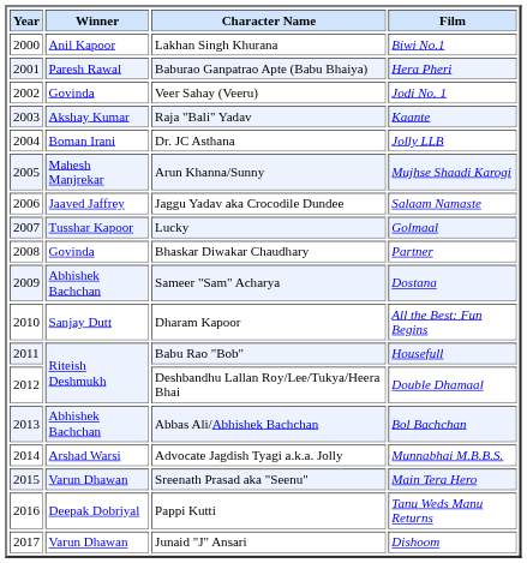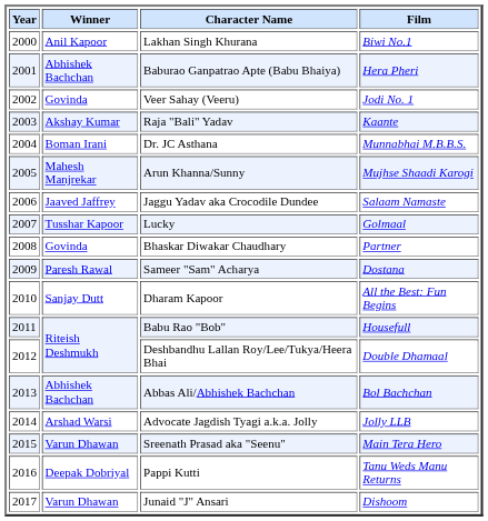 <table cellspacing="3" cellpadding="3" border="3">
 <tr bgcolor="#d1e4fd">
 <th>Year</th>
 <th>Winner</th>
 <th>Character Name</th>
 <th>Film</th>
 </tr>
 <tr>
 <td>2000</td>
 <td><a href='#'>Anil Kapoor</a></td>
 <td>Lakhan Singh Khurana</td>
 <td><em><a href='#'>Biwi No.1</a></em></td>
 </tr>
 <tr bgcolor=#edf3fe>
 <td>2001</td>
-<td><a href='#'>Paresh Rawal</a></td>
+<td><a href='#'>Abhishek Bachchan</a></td>
 <td>Baburao Ganpatrao Apte (Babu Bhaiya)</td>
 <td><em><a href='#'>Hera Pheri</a></em></td>
 </tr>
 <tr>
 <td>2002</td>
 <td><a href='#'>Govinda</a></td>
 <td>Veer Sahay (Veeru)</td>
 <td><em><a href='#'>Jodi No. 1</a></em></td>
 </tr>
 <tr bgcolor=#edf3fe>
 <td>2003</td>
 <td><a href='#'>Akshay Kumar</a></td>
 <td>Raja "Bali" Yadav</td>
 <td><em><a href='#'>Kaante</a></em></td>
 </tr>
 <tr>
 <td>2004</td>
 <td><a href='#'>Boman Irani</a></td>
 <td>Dr. JC Asthana</td>
-<td><em><a href='#'>Jolly LLB</a></em></td>
+<td><em><a href='#'>Munnabhai M.B.B.S.</a></em></td>
 </tr>
 <tr bgcolor=#edf3fe>
 <td>2005</td>
 <td><a href='#'>Mahesh Manjrekar</a></td>
 <td>Arun Khanna/Sunny</td>
 <td><em><a href='#'>Mujhse Shaadi Karogi</a></em></td>
 </tr>
 <tr>
 <td>2006</td>
 <td><a href='#'>Jaaved Jaffrey</a></td>
 <td>Jaggu Yadav aka Crocodile Dundee</td>
 <td><em><a href='#'>Salaam Namaste</a></em></td>
 </tr>
 <tr bgcolor=#edf3fe>
 <td>2007</td>
 <td><a href='#'>Tusshar Kapoor</a></td>
 <td>Lucky</td>
 <td><em><a href='#'>Golmaal</a></em></td>
 </tr>
 <tr>
 <td>2008</td>
 <td><a href='#'>Govinda</a></td>
 <td>Bhaskar Diwakar Chaudhary</td>
 <td><em><a href='#'>Partner</a></em></td>
 </tr>
 <tr bgcolor=#edf3fe>
 <td>2009</td>
-<td><a href='#'>Abhishek Bachchan</a></td>
+<td><a href='#'>Paresh Rawal</a></td>
 <td>Sameer "Sam" Acharya</td>
 <td><em><a href='#'>Dostana</a></em></td>
 </tr>
 <tr>
 <td>2010</td>
 <td><a href='#'>Sanjay Dutt</a></td>
 <td>Dharam Kapoor</td>
 <td><em><a href='#'>All the Best: Fun Begins</a></em></td>
 </tr>
 <tr bgcolor=#edf3fe>
 <td>2011</td>
 <td rowspan="2"><a href='#'>Riteish Deshmukh</a></td>
 <td>Babu Rao "Bob"</td>
 <td><em><a href='#'>Housefull</a></em></td>
 </tr>
 <tr>
 <td>2012</td>
 <td>Deshbandhu Lallan Roy/Lee/Tukya/Heera Bhai</td>
 <td><em><a href='#'>Double Dhamaal</a></em></td>
 </tr>
 <tr bgcolor=#edf3fe>
 <td>2013</td>
 <td><a href='#'>Abhishek Bachchan</a></td>
 <td>Abbas Ali/<a href='#'>Abhishek Bachchan</a></td>
 <td><em><a href='#'>Bol Bachchan</a></em></td>
 </tr>
 <tr>
 <td>2014</td>
 <td><a href='#'>Arshad Warsi</a></td>
 <td>Advocate Jagdish Tyagi a.k.a. Jolly</td>
-<td><em><a href='#'>Munnabhai M.B.B.S.</a></em></td>
+<td><em><a href='#'>Jolly LLB</a></em></td>
 </tr>
 <tr bgcolor=#edf3fe>
 <td>2015</td>
 <td><a href='#'>Varun Dhawan</a></td>
 <td>Sreenath Prasad aka "Seenu"</td>
 <td><em><a href='#'>Main Tera Hero</a></em></td>
 </tr>
 <tr>
 <td>2016</td>
 <td><a href='#'>Deepak Dobriyal</a></td>
 <td>Pappi Kutti</td>
 <td><em><a href='#'>Tanu Weds Manu Returns</a></em></td>
 </tr>
 <tr>
 <td>2017</td>
 <td><a href='#'>Varun Dhawan</a></td>
 <td>Junaid "J" Ansari</td>
 <td><em><a href='#'>Dishoom</a></em></td>
 </tr>
 </table>
